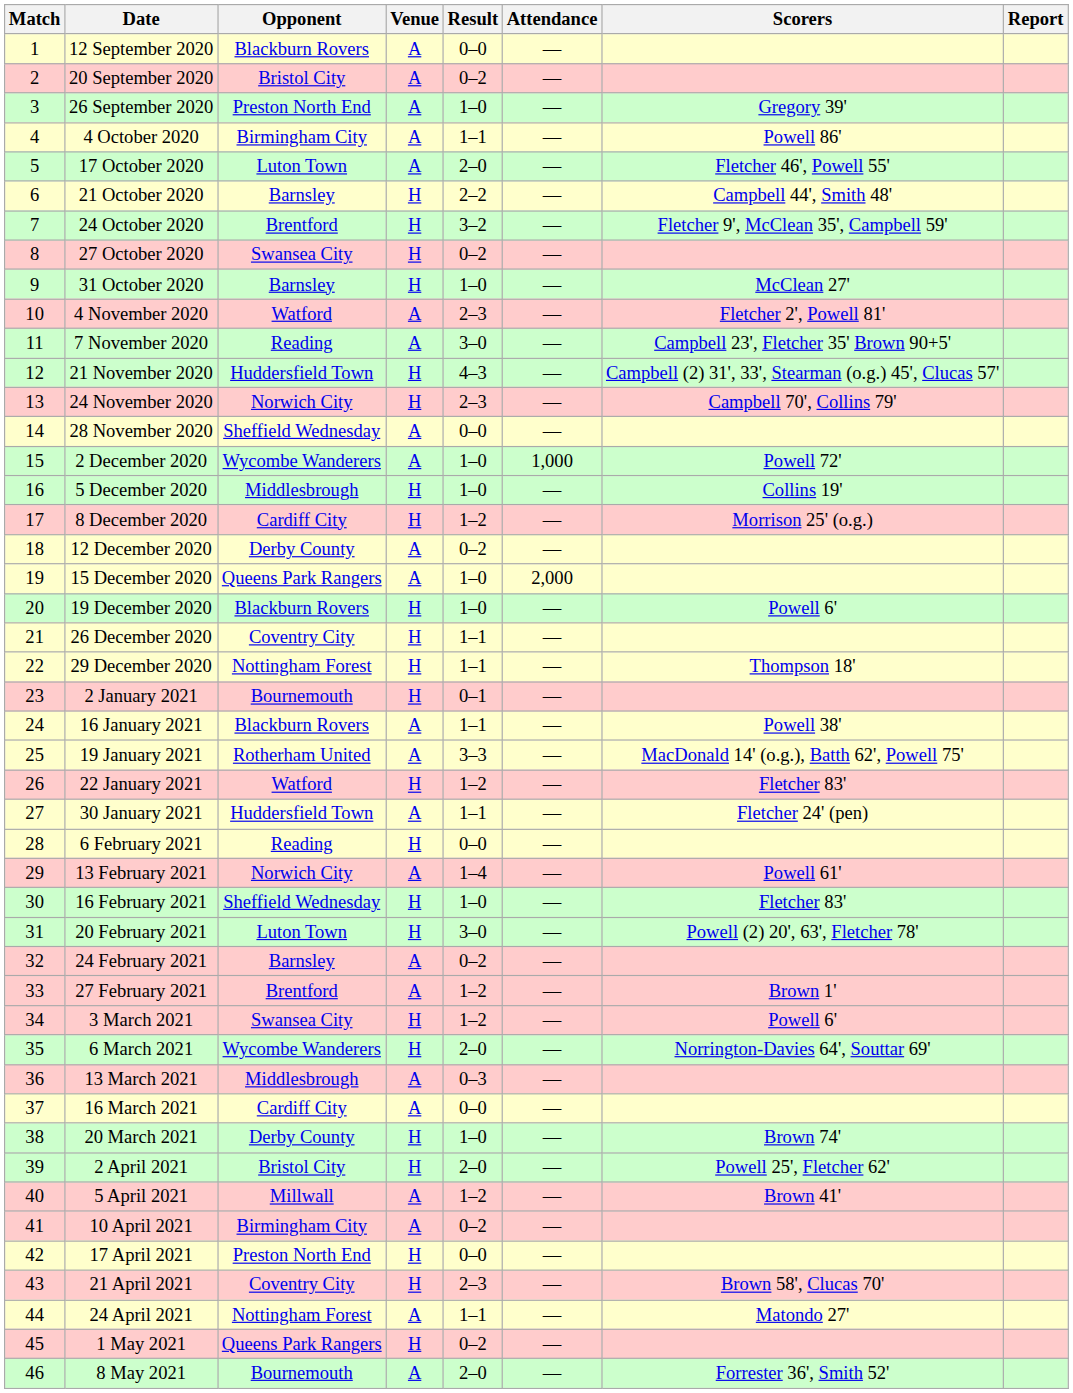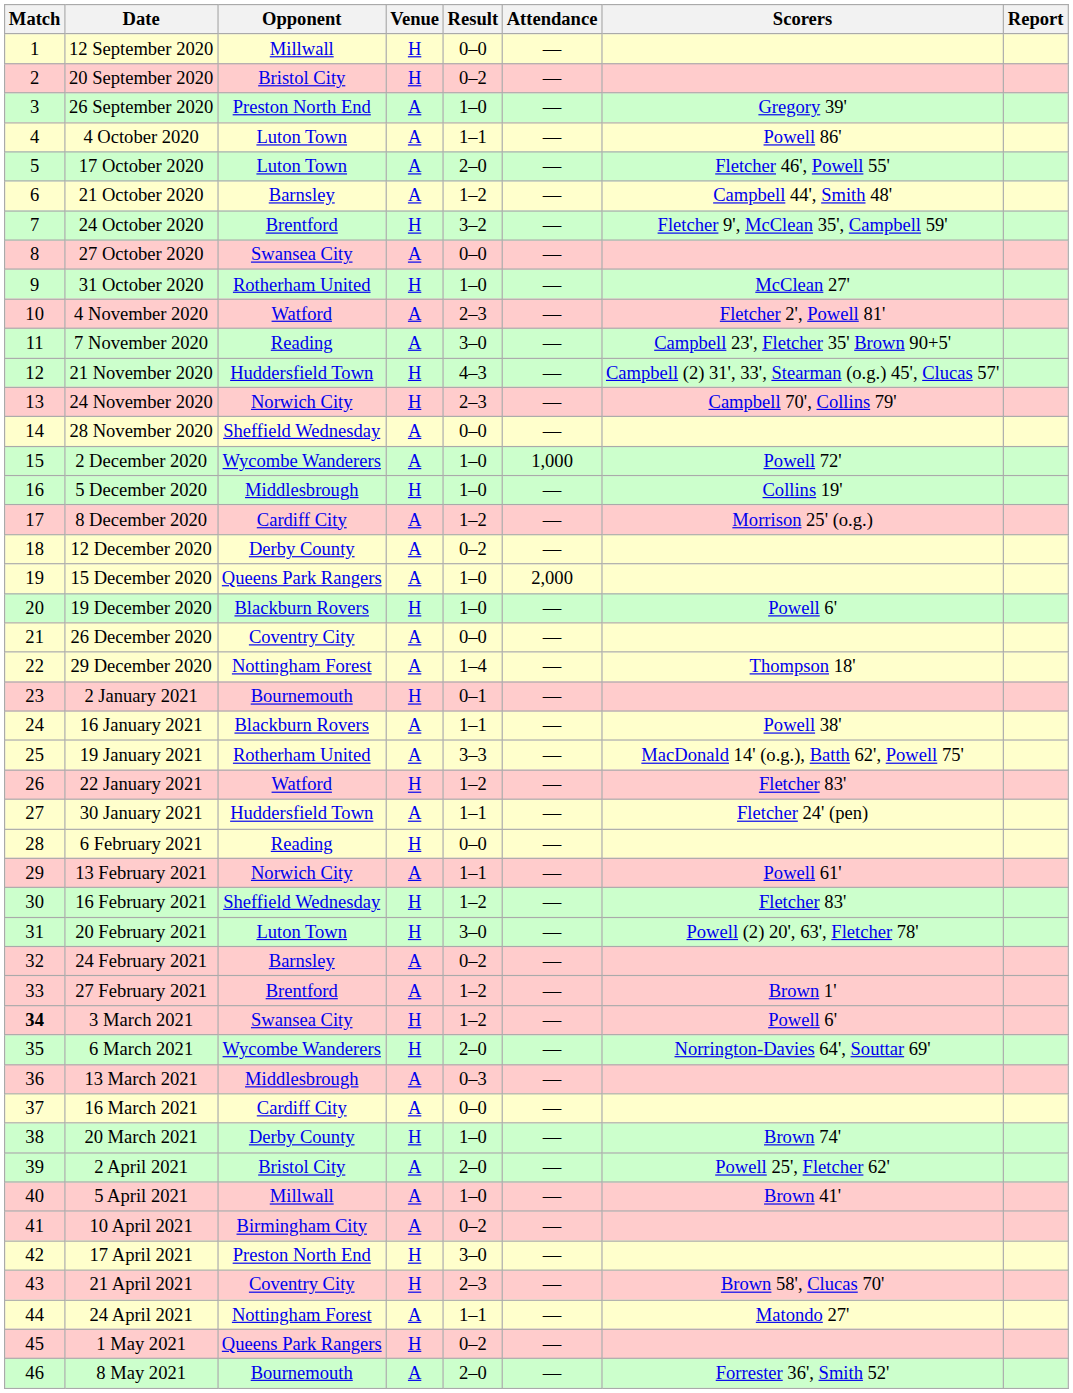 <table class="wikitable" style="font-size:100%; text-align:center">
 <tr>
 <th>Match</th>
 <th>Date</th>
 <th>Opponent</th>
 <th>Venue</th>
 <th>Result</th>
 <th>Attendance</th>
 <th>Scorers</th>
 <th>Report</th>
 </tr>
 <tr bgcolor=FFFFCC>
 <td>1</td>
 <td>12 September 2020</td>
-<td><a href='#'>Blackburn Rovers</a></td>
-<td><a href='#'>A</a></td>
+<td><a href='#'>Millwall</a></td>
+<td><a href='#'>H</a></td>
 <td>0–0</td>
 <td>—</td>
 <td></td>
 <td></td>
 </tr>
 <tr bgcolor=FFCCCC>
 <td>2</td>
 <td>20 September 2020</td>
 <td><a href='#'>Bristol City</a></td>
-<td><a href='#'>A</a></td>
+<td><a href='#'>H</a></td>
 <td>0–2</td>
 <td>—</td>
 <td></td>
 <td></td>
 </tr>
 <tr bgcolor=CCFFCC>
 <td>3</td>
 <td>26 September 2020</td>
 <td><a href='#'>Preston North End</a></td>
 <td><a href='#'>A</a></td>
 <td>1–0</td>
 <td>—</td>
 <td><a href='#'>Gregory</a> 39'</td>
 <td></td>
 </tr>
 <tr bgcolor=FFFFCC>
 <td>4</td>
 <td>4 October 2020</td>
-<td><a href='#'>Birmingham City</a></td>
+<td><a href='#'>Luton Town</a></td>
 <td><a href='#'>A</a></td>
 <td>1–1</td>
 <td>—</td>
 <td><a href='#'>Powell</a> 86'</td>
 <td></td>
 </tr>
 <tr bgcolor=CCFFCC>
 <td>5</td>
 <td>17 October 2020</td>
 <td><a href='#'>Luton Town</a></td>
 <td><a href='#'>A</a></td>
 <td>2–0</td>
 <td>—</td>
 <td><a href='#'>Fletcher</a> 46', <a href='#'>Powell</a> 55'</td>
 <td></td>
 </tr>
 <tr bgcolor=FFFFCC>
 <td>6</td>
 <td>21 October 2020</td>
 <td><a href='#'>Barnsley</a></td>
-<td><a href='#'>H</a></td>
-<td>2–2</td>
+<td><a href='#'>A</a></td>
+<td>1–2</td>
 <td>—</td>
 <td><a href='#'>Campbell</a> 44', <a href='#'>Smith</a> 48'</td>
 <td></td>
 </tr>
 <tr bgcolor=CCFFCC>
 <td>7</td>
 <td>24 October 2020</td>
 <td><a href='#'>Brentford</a></td>
 <td><a href='#'>H</a></td>
 <td>3–2</td>
 <td>—</td>
 <td><a href='#'>Fletcher</a> 9', <a href='#'>McClean</a> 35', <a href='#'>Campbell</a> 59'</td>
 <td></td>
 </tr>
 <tr bgcolor=FFCCCC>
 <td>8</td>
 <td>27 October 2020</td>
 <td><a href='#'>Swansea City</a></td>
-<td><a href='#'>H</a></td>
-<td>0–2</td>
+<td><a href='#'>A</a></td>
+<td>0–0</td>
 <td>—</td>
 <td></td>
 <td></td>
 </tr>
 <tr bgcolor=CCFFCC>
 <td>9</td>
 <td>31 October 2020</td>
-<td><a href='#'>Barnsley</a></td>
+<td><a href='#'>Rotherham United</a></td>
 <td><a href='#'>H</a></td>
 <td>1–0</td>
 <td>—</td>
 <td><a href='#'>McClean</a> 27'</td>
 <td></td>
 </tr>
 <tr bgcolor=FFCCCC>
 <td>10</td>
 <td>4 November 2020</td>
 <td><a href='#'>Watford</a></td>
 <td><a href='#'>A</a></td>
 <td>2–3</td>
 <td>—</td>
 <td><a href='#'>Fletcher</a> 2', <a href='#'>Powell</a> 81'</td>
 <td></td>
 </tr>
 <tr bgcolor=CCFFCC>
 <td>11</td>
 <td>7 November 2020</td>
 <td><a href='#'>Reading</a></td>
 <td><a href='#'>A</a></td>
 <td>3–0</td>
 <td>—</td>
 <td><a href='#'>Campbell</a> 23', <a href='#'>Fletcher</a> 35' <a href='#'>Brown</a> 90+5'</td>
 <td></td>
 </tr>
 <tr bgcolor=CCFFCC>
 <td>12</td>
 <td>21 November 2020</td>
 <td><a href='#'>Huddersfield Town</a></td>
 <td><a href='#'>H</a></td>
 <td>4–3</td>
 <td>—</td>
 <td><a href='#'>Campbell</a> (2) 31', 33', <a href='#'>Stearman</a> (o.g.) 45', <a href='#'>Clucas</a> 57'</td>
 <td></td>
 </tr>
 <tr bgcolor=FFCCCC>
 <td>13</td>
 <td>24 November 2020</td>
 <td><a href='#'>Norwich City</a></td>
 <td><a href='#'>H</a></td>
 <td>2–3</td>
 <td>—</td>
 <td><a href='#'>Campbell</a> 70', <a href='#'>Collins</a> 79'</td>
 <td></td>
 </tr>
 <tr bgcolor=FFFFCC>
 <td>14</td>
 <td>28 November 2020</td>
 <td><a href='#'>Sheffield Wednesday</a></td>
 <td><a href='#'>A</a></td>
 <td>0–0</td>
 <td>—</td>
 <td></td>
 <td></td>
 </tr>
 <tr bgcolor=CCFFCC>
 <td>15</td>
 <td>2 December 2020</td>
 <td><a href='#'>Wycombe Wanderers</a></td>
 <td><a href='#'>A</a></td>
 <td>1–0</td>
 <td>1,000</td>
 <td><a href='#'>Powell</a> 72'</td>
 <td></td>
 </tr>
 <tr bgcolor=CCFFCC>
 <td>16</td>
 <td>5 December 2020</td>
 <td><a href='#'>Middlesbrough</a></td>
 <td><a href='#'>H</a></td>
 <td>1–0</td>
 <td>—</td>
 <td><a href='#'>Collins</a> 19'</td>
 <td></td>
 </tr>
 <tr bgcolor=FFCCCC>
 <td>17</td>
 <td>8 December 2020</td>
 <td><a href='#'>Cardiff City</a></td>
-<td><a href='#'>H</a></td>
+<td><a href='#'>A</a></td>
 <td>1–2</td>
 <td>—</td>
 <td><a href='#'>Morrison</a> 25' (o.g.)</td>
 <td></td>
 </tr>
 <tr bgcolor=FFFFCC>
 <td>18</td>
 <td>12 December 2020</td>
 <td><a href='#'>Derby County</a></td>
 <td><a href='#'>A</a></td>
 <td>0–2</td>
 <td>—</td>
 <td></td>
 <td></td>
 </tr>
 <tr bgcolor=FFFFCC>
 <td>19</td>
 <td>15 December 2020</td>
 <td><a href='#'>Queens Park Rangers</a></td>
 <td><a href='#'>A</a></td>
 <td>1–0</td>
 <td>2,000</td>
 <td></td>
 <td></td>
 </tr>
 <tr bgcolor=CCFFCC>
 <td>20</td>
 <td>19 December 2020</td>
 <td><a href='#'>Blackburn Rovers</a></td>
 <td><a href='#'>H</a></td>
 <td>1–0</td>
 <td>—</td>
 <td><a href='#'>Powell</a> 6'</td>
 <td></td>
 </tr>
 <tr bgcolor=FFFFCC>
 <td>21</td>
 <td>26 December 2020</td>
 <td><a href='#'>Coventry City</a></td>
-<td><a href='#'>H</a></td>
-<td>1–1</td>
+<td><a href='#'>A</a></td>
+<td>0–0</td>
 <td>—</td>
 <td></td>
 <td></td>
 </tr>
 <tr bgcolor=FFFFCC>
 <td>22</td>
 <td>29 December 2020</td>
 <td><a href='#'>Nottingham Forest</a></td>
-<td><a href='#'>H</a></td>
-<td>1–1</td>
+<td><a href='#'>A</a></td>
+<td>1–4</td>
 <td>—</td>
 <td><a href='#'>Thompson</a> 18'</td>
 <td></td>
 </tr>
 <tr bgcolor=FFCCCC>
 <td>23</td>
 <td>2 January 2021</td>
 <td><a href='#'>Bournemouth</a></td>
 <td><a href='#'>H</a></td>
 <td>0–1</td>
 <td>—</td>
 <td></td>
 <td></td>
 </tr>
 <tr bgcolor=FFFFCC>
 <td>24</td>
 <td>16 January 2021</td>
 <td><a href='#'>Blackburn Rovers</a></td>
 <td><a href='#'>A</a></td>
 <td>1–1</td>
 <td>—</td>
 <td><a href='#'>Powell</a> 38'</td>
 <td></td>
 </tr>
 <tr bgcolor=FFFFCC>
 <td>25</td>
 <td>19 January 2021</td>
 <td><a href='#'>Rotherham United</a></td>
 <td><a href='#'>A</a></td>
 <td>3–3</td>
 <td>—</td>
 <td><a href='#'>MacDonald</a> 14' (o.g.), <a href='#'>Batth</a> 62', <a href='#'>Powell</a> 75'</td>
 <td></td>
 </tr>
 <tr bgcolor=FFCCCC>
 <td>26</td>
 <td>22 January 2021</td>
 <td><a href='#'>Watford</a></td>
 <td><a href='#'>H</a></td>
 <td>1–2</td>
 <td>—</td>
 <td><a href='#'>Fletcher</a> 83'</td>
 <td></td>
 </tr>
 <tr bgcolor=FFFFCC>
 <td>27</td>
 <td>30 January 2021</td>
 <td><a href='#'>Huddersfield Town</a></td>
 <td><a href='#'>A</a></td>
 <td>1–1</td>
 <td>—</td>
 <td><a href='#'>Fletcher</a> 24' (pen)</td>
 <td></td>
 </tr>
 <tr bgcolor=FFFFCC>
 <td>28</td>
 <td>6 February 2021</td>
 <td><a href='#'>Reading</a></td>
 <td><a href='#'>H</a></td>
 <td>0–0</td>
 <td>—</td>
 <td></td>
 <td></td>
 </tr>
 <tr bgcolor=FFCCCC>
 <td>29</td>
 <td>13 February 2021</td>
 <td><a href='#'>Norwich City</a></td>
 <td><a href='#'>A</a></td>
-<td>1–4</td>
+<td>1–1</td>
 <td>—</td>
 <td><a href='#'>Powell</a> 61'</td>
 <td></td>
 </tr>
 <tr bgcolor=CCFFCC>
 <td>30</td>
 <td>16 February 2021</td>
 <td><a href='#'>Sheffield Wednesday</a></td>
 <td><a href='#'>H</a></td>
-<td>1–0</td>
+<td>1–2</td>
 <td>—</td>
 <td><a href='#'>Fletcher</a> 83'</td>
 <td></td>
 </tr>
 <tr bgcolor=CCFFCC>
 <td>31</td>
 <td>20 February 2021</td>
 <td><a href='#'>Luton Town</a></td>
 <td><a href='#'>H</a></td>
 <td>3–0</td>
 <td>—</td>
 <td><a href='#'>Powell</a> (2) 20', 63', <a href='#'>Fletcher</a> 78'</td>
 <td></td>
 </tr>
 <tr bgcolor=FFCCCC>
 <td>32</td>
 <td>24 February 2021</td>
 <td><a href='#'>Barnsley</a></td>
 <td><a href='#'>A</a></td>
 <td>0–2</td>
 <td>—</td>
 <td></td>
 <td></td>
 </tr>
 <tr bgcolor=FFCCCC>
 <td>33</td>
 <td>27 February 2021</td>
 <td><a href='#'>Brentford</a></td>
 <td><a href='#'>A</a></td>
 <td>1–2</td>
 <td>—</td>
 <td><a href='#'>Brown</a> 1'</td>
 <td></td>
 </tr>
 <tr bgcolor=FFCCCC>
-<td>34</td>
+<td><strong>34</strong></td>
 <td>3 March 2021</td>
 <td><a href='#'>Swansea City</a></td>
 <td><a href='#'>H</a></td>
 <td>1–2</td>
 <td>—</td>
 <td><a href='#'>Powell</a> 6'</td>
 <td></td>
 </tr>
 <tr bgcolor=CCFFCC>
 <td>35</td>
 <td>6 March 2021</td>
 <td><a href='#'>Wycombe Wanderers</a></td>
 <td><a href='#'>H</a></td>
 <td>2–0</td>
 <td>—</td>
 <td><a href='#'>Norrington-Davies</a> 64', <a href='#'>Souttar</a> 69'</td>
 <td></td>
 </tr>
 <tr bgcolor=FFCCCC>
 <td>36</td>
 <td>13 March 2021</td>
 <td><a href='#'>Middlesbrough</a></td>
 <td><a href='#'>A</a></td>
 <td>0–3</td>
 <td>—</td>
 <td></td>
 <td></td>
 </tr>
 <tr bgcolor=FFFFCC>
 <td>37</td>
 <td>16 March 2021</td>
 <td><a href='#'>Cardiff City</a></td>
 <td><a href='#'>A</a></td>
 <td>0–0</td>
 <td>—</td>
 <td></td>
 <td></td>
 </tr>
 <tr bgcolor=CCFFCC>
 <td>38</td>
 <td>20 March 2021</td>
 <td><a href='#'>Derby County</a></td>
 <td><a href='#'>H</a></td>
 <td>1–0</td>
 <td>—</td>
 <td><a href='#'>Brown</a> 74'</td>
 <td></td>
 </tr>
 <tr bgcolor=CCFFCC>
 <td>39</td>
 <td>2 April 2021</td>
 <td><a href='#'>Bristol City</a></td>
-<td><a href='#'>H</a></td>
+<td><a href='#'>A</a></td>
 <td>2–0</td>
 <td>—</td>
 <td><a href='#'>Powell</a> 25', <a href='#'>Fletcher</a> 62'</td>
 <td></td>
 </tr>
 <tr bgcolor=FFCCCC>
 <td>40</td>
 <td>5 April 2021</td>
 <td><a href='#'>Millwall</a></td>
 <td><a href='#'>A</a></td>
-<td>1–2</td>
+<td>1–0</td>
 <td>—</td>
 <td><a href='#'>Brown</a> 41'</td>
 <td></td>
 </tr>
 <tr bgcolor=FFCCCC>
 <td>41</td>
 <td>10 April 2021</td>
 <td><a href='#'>Birmingham City</a></td>
 <td><a href='#'>A</a></td>
 <td>0–2</td>
 <td>—</td>
 <td></td>
 <td></td>
 </tr>
 <tr bgcolor=FFFFCC>
 <td>42</td>
 <td>17 April 2021</td>
 <td><a href='#'>Preston North End</a></td>
 <td><a href='#'>H</a></td>
-<td>0–0</td>
+<td>3–0</td>
 <td>—</td>
 <td></td>
 <td></td>
 </tr>
 <tr bgcolor=FFCCCC>
 <td>43</td>
 <td>21 April 2021</td>
 <td><a href='#'>Coventry City</a></td>
 <td><a href='#'>H</a></td>
 <td>2–3</td>
 <td>—</td>
 <td><a href='#'>Brown</a> 58', <a href='#'>Clucas</a> 70'</td>
 <td></td>
 </tr>
 <tr bgcolor=FFFFCC>
 <td>44</td>
 <td>24 April 2021</td>
 <td><a href='#'>Nottingham Forest</a></td>
 <td><a href='#'>A</a></td>
 <td>1–1</td>
 <td>—</td>
 <td><a href='#'>Matondo</a> 27'</td>
 <td></td>
 </tr>
 <tr bgcolor=FFCCCC>
 <td>45</td>
 <td>1 May 2021</td>
 <td><a href='#'>Queens Park Rangers</a></td>
 <td><a href='#'>H</a></td>
 <td>0–2</td>
 <td>—</td>
 <td></td>
 <td></td>
 </tr>
 <tr bgcolor=CCFFCC>
 <td>46</td>
 <td>8 May 2021</td>
 <td><a href='#'>Bournemouth</a></td>
 <td><a href='#'>A</a></td>
 <td>2–0</td>
 <td>—</td>
 <td><a href='#'>Forrester</a> 36', <a href='#'>Smith</a> 52'</td>
 <td></td>
 </tr>
 </table>
